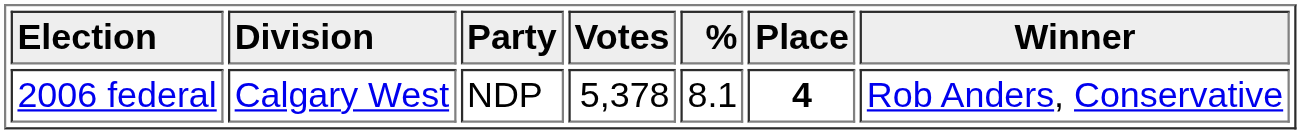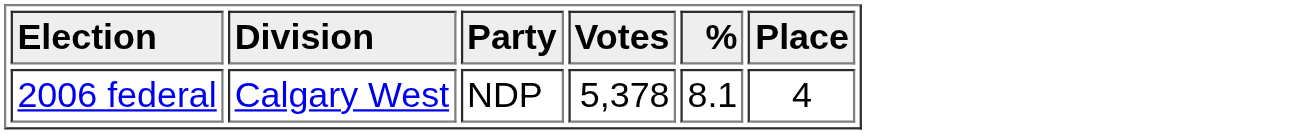 <table border="1" cellspacing="2" cellpadding="2">
 <tr style="background:#eee;">
 <th style="text-align:left;">Election</th>
 <th style="text-align:left;">Division</th>
 <th style="text-align:left;">Party</th>
 <th style="text-align:right;">Votes</th>
 <th style="text-align:right;">%</th>
 <th style="text-align:center;">Place</th>
-<th style="text-align:center;">Winner</th>
 </tr>
 <tr>
 <td style="text-align:left;"><a href='#'>2006 federal</a></td>
 <td style="text-align:left;"><a href='#'>Calgary West</a></td>
 <td style="text-align:left;">NDP</td>
 <td style="text-align:right;">5,378</td>
 <td style="text-align:right;">8.1</td>
-<td style="text-align:center;"><strong>4</strong></td>
-<td style="text-align:left;"><a href='#'>Rob Anders</a>, <a href='#'>Conservative</a></td>
+<td style="text-align:center;">4</td>
 </tr>
 </table>
